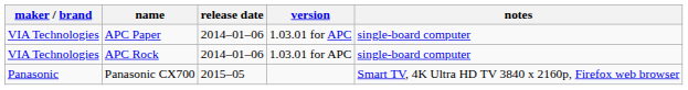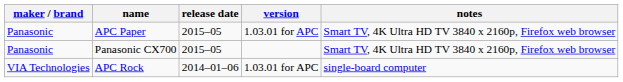 <table class="wikitable sortable">
 <tr>
 <th><a href='#'>maker</a> / <a href='#'>brand</a></th>
 <th>name</th>
 <th>release date</th>
 <th><a href='#'>version</a></th>
 <th>notes</th>
 </tr>
 <tr>
-<td><a href='#'>VIA Technologies</a></td>
+<td><a href='#'>Panasonic</a></td>
 <td><a href='#'>APC Paper</a></td>
-<td>2014–01–06</td>
+<td>2015–05 </td>
 <td>1.03.01 for <a href='#'>APC</a></td>
-<td><a href='#'>single-board computer</a></td>
+<td><a href='#'>Smart TV</a>, 4K Ultra HD TV 3840 x 2160p, <a href='#'>Firefox web browser</a></td>
+</tr>
+<tr>
+<td><a href='#'>Panasonic</a></td>
+<td>Panasonic CX700 </td>
+<td>2015–05 </td>
+<td></td>
+<td><a href='#'>Smart TV</a>, 4K Ultra HD TV 3840 x 2160p, <a href='#'>Firefox web browser</a></td>
 </tr>
 <tr>
 <td><a href='#'>VIA Technologies</a></td>
 <td><a href='#'>APC Rock</a></td>
 <td>2014–01–06</td>
 <td>1.03.01 for APC </td>
 <td><a href='#'>single-board computer</a></td>
 </tr>
-<tr>
-<td><a href='#'>Panasonic</a></td>
-<td>Panasonic CX700 </td>
-<td>2015–05 </td>
-<td></td>
-<td><a href='#'>Smart TV</a>, 4K Ultra HD TV 3840 x 2160p, <a href='#'>Firefox web browser</a></td>
-</tr>
 </table>
